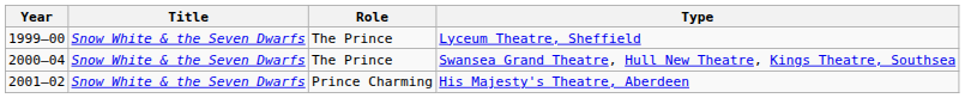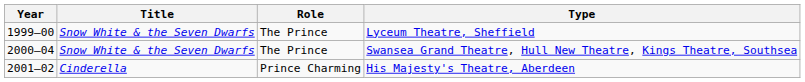 <table class="wikitable">
 <tr>
 <th>Year</th>
 <th>Title</th>
 <th>Role</th>
 <th>Type</th>
 </tr>
 <tr>
 <td>1999–00</td>
 <td><em><a href='#'>Snow White & the Seven Dwarfs</a></em></td>
 <td>The Prince</td>
 <td><a href='#'>Lyceum Theatre, Sheffield</a></td>
 </tr>
 <tr>
 <td>2000–04</td>
 <td><em><a href='#'>Snow White & the Seven Dwarfs</a></em></td>
 <td>The Prince</td>
 <td><a href='#'>Swansea Grand Theatre</a>, <a href='#'>Hull New Theatre</a>, <a href='#'>Kings Theatre, Southsea</a></td>
 </tr>
 <tr>
 <td>2001–02</td>
-<td><em><a href='#'>Snow White & the Seven Dwarfs</a></em></td>
+<td><em><a href='#'>Cinderella</a></em></td>
 <td>Prince Charming</td>
 <td><a href='#'>His Majesty's Theatre, Aberdeen</a></td>
 </tr>
 </table>
